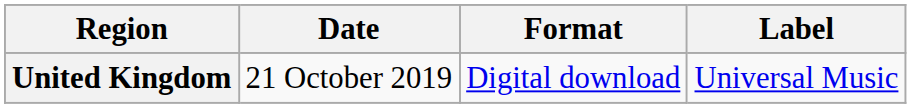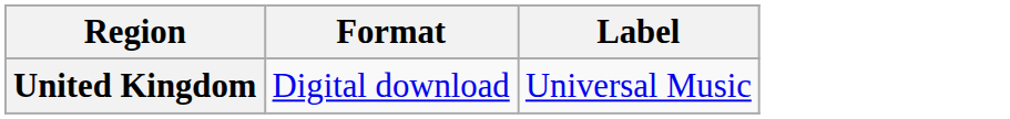 <table class="wikitable plainrowheaders">
 <tr>
 <th>Region</th>
-<th>Date</th>
 <th>Format</th>
 <th>Label</th>
 </tr>
 <tr>
 <th scope="row">United Kingdom</th>
-<td>21 October 2019</td>
 <td><a href='#'>Digital download</a></td>
 <td><a href='#'>Universal Music</a></td>
 </tr>
 </table>
